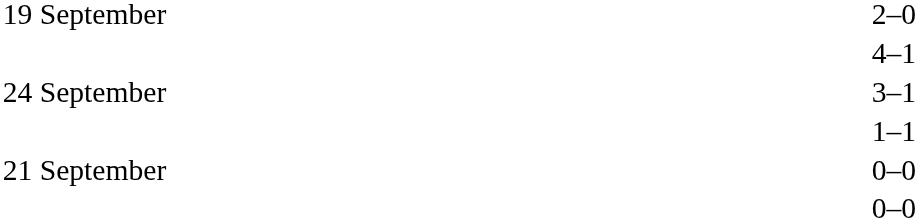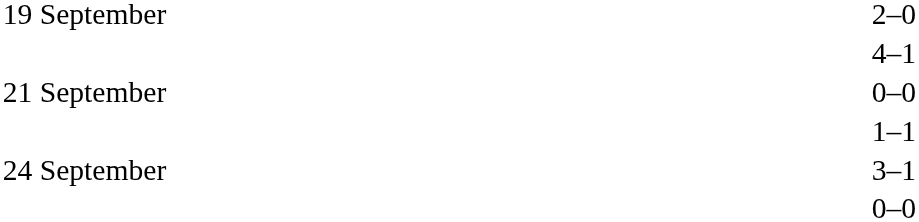 <table cellspacing=1 width=85%>
 <tr>
 <th width=15%></th>
 <th width=25%></th>
 <th width=10%></th>
 <th width=25%></th>
 <th width=25%></th>
 </tr>
 <tr>
 <td>19 September</td>
 <td align=right></td>
 <td align=center>2–0</td>
 <td></td>
 <td></td>
 </tr>
 <tr>
 <td></td>
 <td align=right></td>
 <td align=center>4–1</td>
 <td></td>
 <td></td>
 </tr>
 <tr>
-<td>24 September</td>
+<td>21 September</td>
 <td align=right></td>
-<td align=center>3–1</td>
+<td align=center>0–0</td>
 <td></td>
 <td></td>
 </tr>
 <tr>
 <td></td>
 <td align=right></td>
 <td align=center>1–1</td>
 <td></td>
 <td></td>
 </tr>
 <tr>
-<td>21 September</td>
+<td>24 September</td>
 <td align=right></td>
-<td align=center>0–0</td>
+<td align=center>3–1</td>
 <td></td>
 <td></td>
 </tr>
 <tr>
 <td></td>
 <td align=right></td>
 <td align=center>0–0</td>
 <td></td>
 <td></td>
 </tr>
 </table>
